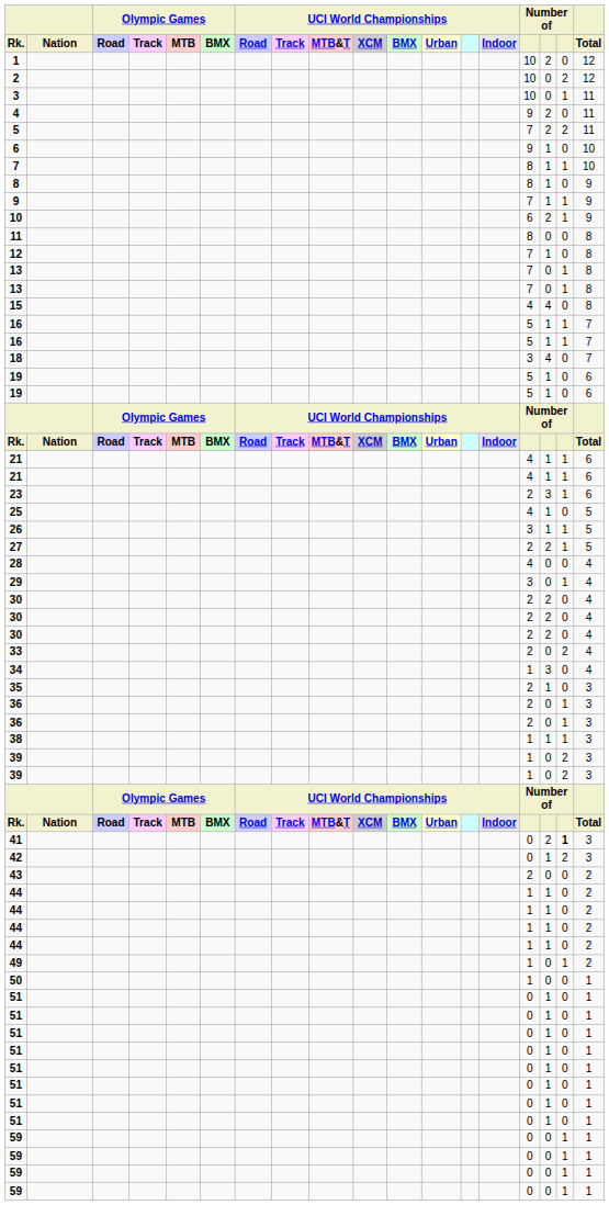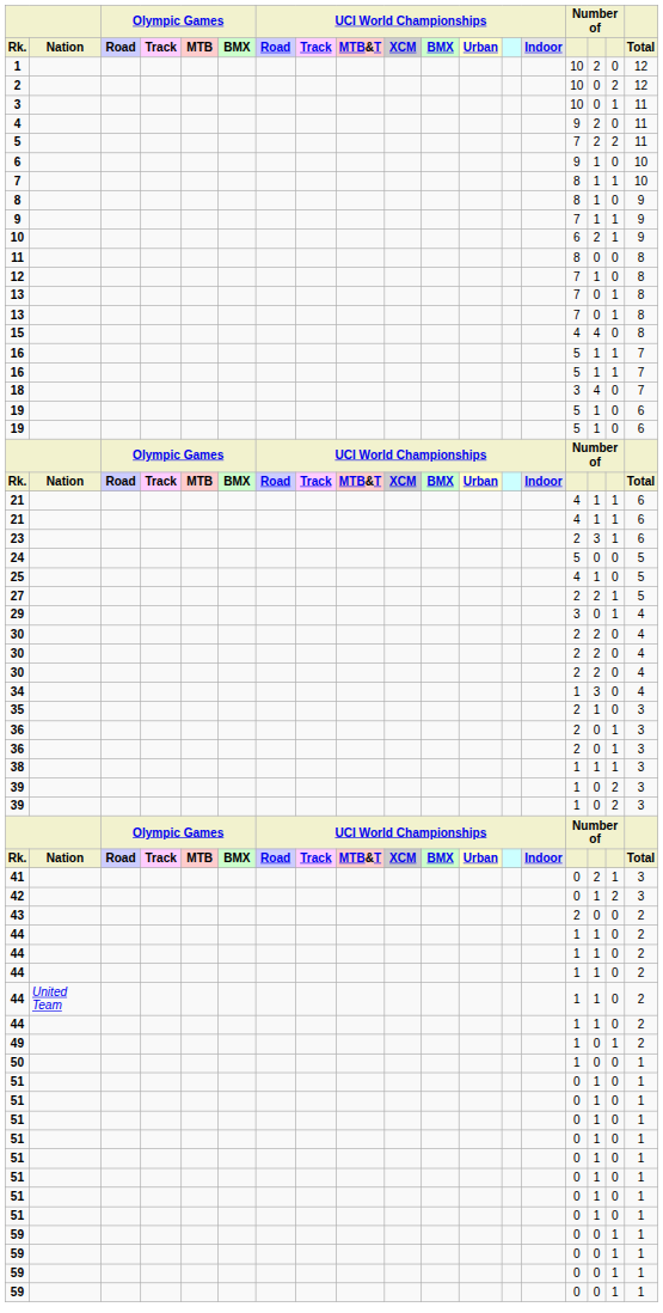 <table class="wikitable" style="margin-top:0em; text-align:center; font-size:100%;">
 <tr>
 <th colspan="2" style="background: #f2f2ce;"></th>
 <th colspan="4" style="background: #f2f2ce;"><a href='#'>Olympic Games</a></th>
 <th colspan="8" style="background: #f2f2ce;"><a href='#'>UCI World Championships</a></th>
 <th colspan="3" style="background: #f2f2ce;"><strong>Number of</strong></th>
 <th style="background: #f2f2ce;"></th>
 </tr>
 <tr>
 <th style="background-color:#f2f2ce; width:1.0em;">Rk.</th>
 <th style="background-color:#f2f2ce; width:10.7em;">Nation</th>
 <th style="background-color:#ccf; width:3.6em;;">Road</th>
 <th style="background-color:#fcf; width:3.6em;;">Track</th>
 <th style="background-color:#fcc; width:3.6em;;">MTB</th>
 <th style="background-color:#cfc; width:3.6em;;">BMX</th>
 <th style="background-color:#ccf; width:3.6em;;"><a href='#'>Road</a></th>
 <th style="background-color:#fcf; width:3.6em;;"><a href='#'>Track</a></th>
 <th style="background-color:#fcc; width:3.6em;;"><a href='#'>MTB</a>&<a href='#'>T</a></th>
 <th style="background-color:#ccc; width:3.6em;;"><a href='#'>XCM</a></th>
 <th style="background-color:#cfc; width:3.6em;;"><a href='#'>BMX</a></th>
 <th style="background-color:#ffc; width:3.6em;;"><a href='#'>Urban</a></th>
 <th style="background-color:#cff; width:3.6em;;"></th>
 <th style="background-color:#e5e5e5; width:3.6em;;"><a href='#'>Indoor</a></th>
 <th style="background-color:#f2f2ce; width:1.6em;;"></th>
 <th style="background-color:#f2f2ce; width:1.6em;;"></th>
 <th style="background-color:#f2f2ce; width:1.6em;;"></th>
 <th style="background-color:#f2f2ce; width:1.6em;;"><strong>Total</strong></th>
 </tr>
 <tr>
 <td><strong>1</strong></td>
 <td align=left></td>
 <td></td>
 <td></td>
 <td></td>
 <td></td>
 <td></td>
 <td></td>
 <td></td>
 <td></td>
 <td></td>
 <td></td>
 <td></td>
 <td></td>
 <td>10</td>
 <td>2</td>
 <td>0</td>
 <td>12</td>
 </tr>
 <tr>
 <td><strong>2</strong></td>
 <td align=left></td>
 <td></td>
 <td></td>
 <td></td>
 <td></td>
 <td></td>
 <td></td>
 <td></td>
 <td></td>
 <td></td>
 <td></td>
 <td></td>
 <td></td>
 <td>10</td>
 <td>0</td>
 <td>2</td>
 <td>12</td>
 </tr>
 <tr>
 <td><strong>3</strong></td>
 <td align=left></td>
 <td></td>
 <td></td>
 <td></td>
 <td></td>
 <td></td>
 <td></td>
 <td></td>
 <td></td>
 <td></td>
 <td></td>
 <td></td>
 <td></td>
 <td>10</td>
 <td>0</td>
 <td>1</td>
 <td>11</td>
 </tr>
 <tr>
 <td><strong>4</strong></td>
 <td align=left></td>
 <td></td>
 <td></td>
 <td></td>
 <td></td>
 <td></td>
 <td></td>
 <td></td>
 <td></td>
 <td></td>
 <td></td>
 <td></td>
 <td></td>
 <td>9</td>
 <td>2</td>
 <td>0</td>
 <td>11</td>
 </tr>
 <tr>
 <td><strong>5</strong></td>
 <td align=left></td>
 <td></td>
 <td></td>
 <td></td>
 <td></td>
 <td></td>
 <td></td>
 <td></td>
 <td></td>
 <td></td>
 <td></td>
 <td></td>
 <td></td>
 <td>7</td>
 <td>2</td>
 <td>2</td>
 <td>11</td>
 </tr>
 <tr>
 <td><strong>6</strong></td>
 <td align=left></td>
 <td></td>
 <td></td>
 <td></td>
 <td></td>
 <td></td>
 <td></td>
 <td></td>
 <td></td>
 <td></td>
 <td></td>
 <td></td>
 <td></td>
 <td>9</td>
 <td>1</td>
 <td>0</td>
 <td>10</td>
 </tr>
 <tr>
 <td><strong>7</strong></td>
 <td align=left></td>
 <td></td>
 <td></td>
 <td></td>
 <td></td>
 <td></td>
 <td></td>
 <td></td>
 <td></td>
 <td></td>
 <td></td>
 <td></td>
 <td></td>
 <td>8</td>
 <td>1</td>
 <td>1</td>
 <td>10</td>
 </tr>
 <tr>
 <td><strong>8</strong></td>
 <td align=left></td>
 <td></td>
 <td></td>
 <td></td>
 <td></td>
 <td></td>
 <td></td>
 <td></td>
 <td></td>
 <td></td>
 <td></td>
 <td></td>
 <td></td>
 <td>8</td>
 <td>1</td>
 <td>0</td>
 <td>9</td>
 </tr>
 <tr>
 <td><strong>9</strong></td>
 <td align=left></td>
 <td></td>
 <td></td>
 <td></td>
 <td></td>
 <td></td>
 <td></td>
 <td></td>
 <td></td>
 <td></td>
 <td></td>
 <td></td>
 <td></td>
 <td>7</td>
 <td>1</td>
 <td>1</td>
 <td>9</td>
 </tr>
 <tr>
 <td><strong>10</strong></td>
 <td align=left></td>
 <td></td>
 <td></td>
 <td></td>
 <td></td>
 <td></td>
 <td></td>
 <td></td>
 <td></td>
 <td></td>
 <td></td>
 <td></td>
 <td></td>
 <td>6</td>
 <td>2</td>
 <td>1</td>
 <td>9</td>
 </tr>
 <tr>
 <td><strong>11</strong></td>
 <td align=left></td>
 <td></td>
 <td></td>
 <td></td>
 <td></td>
 <td></td>
 <td></td>
 <td></td>
 <td></td>
 <td></td>
 <td></td>
 <td></td>
 <td></td>
 <td>8</td>
 <td>0</td>
 <td>0</td>
 <td>8</td>
 </tr>
 <tr>
 <td><strong>12</strong></td>
 <td align=left></td>
 <td></td>
 <td></td>
 <td></td>
 <td></td>
 <td></td>
 <td></td>
 <td></td>
 <td></td>
 <td></td>
 <td></td>
 <td></td>
 <td></td>
 <td>7</td>
 <td>1</td>
 <td>0</td>
 <td>8</td>
 </tr>
 <tr>
 <td><strong>13</strong></td>
 <td align=left></td>
 <td></td>
 <td></td>
 <td></td>
 <td></td>
 <td></td>
 <td></td>
 <td></td>
 <td></td>
 <td></td>
 <td></td>
 <td></td>
 <td></td>
 <td>7</td>
 <td>0</td>
 <td>1</td>
 <td>8</td>
 </tr>
 <tr>
 <td><strong>13</strong></td>
 <td align=left></td>
 <td></td>
 <td></td>
 <td></td>
 <td></td>
 <td></td>
 <td></td>
 <td></td>
 <td></td>
 <td></td>
 <td></td>
 <td></td>
 <td></td>
 <td>7</td>
 <td>0</td>
 <td>1</td>
 <td>8</td>
 </tr>
 <tr>
 <td><strong>15</strong></td>
 <td align=left></td>
 <td></td>
 <td></td>
 <td></td>
 <td></td>
 <td></td>
 <td></td>
 <td></td>
 <td></td>
 <td></td>
 <td></td>
 <td></td>
 <td></td>
 <td>4</td>
 <td>4</td>
 <td>0</td>
 <td>8</td>
 </tr>
 <tr>
 <td><strong>16</strong></td>
 <td align=left></td>
 <td></td>
 <td></td>
 <td></td>
 <td></td>
 <td></td>
 <td></td>
 <td></td>
 <td></td>
 <td></td>
 <td></td>
 <td></td>
 <td></td>
 <td>5</td>
 <td>1</td>
 <td>1</td>
 <td>7</td>
 </tr>
 <tr>
 <td><strong>16</strong></td>
 <td align=left></td>
 <td></td>
 <td></td>
 <td></td>
 <td></td>
 <td></td>
 <td></td>
 <td></td>
 <td></td>
 <td></td>
 <td></td>
 <td></td>
 <td></td>
 <td>5</td>
 <td>1</td>
 <td>1</td>
 <td>7</td>
 </tr>
 <tr>
 <td><strong>18</strong></td>
 <td align=left></td>
 <td></td>
 <td></td>
 <td></td>
 <td></td>
 <td></td>
 <td></td>
 <td></td>
 <td></td>
 <td></td>
 <td></td>
 <td></td>
 <td></td>
 <td>3</td>
 <td>4</td>
 <td>0</td>
 <td>7</td>
 </tr>
 <tr>
 <td><strong>19</strong></td>
 <td align=left></td>
 <td></td>
 <td></td>
 <td></td>
 <td></td>
 <td></td>
 <td></td>
 <td></td>
 <td></td>
 <td></td>
 <td></td>
 <td></td>
 <td></td>
 <td>5</td>
 <td>1</td>
 <td>0</td>
 <td>6</td>
 </tr>
 <tr>
 <td><strong>19</strong></td>
 <td align=left><em></em></td>
 <td></td>
 <td></td>
 <td></td>
 <td></td>
 <td></td>
 <td></td>
 <td></td>
 <td></td>
 <td></td>
 <td></td>
 <td></td>
 <td></td>
 <td>5</td>
 <td>1</td>
 <td>0</td>
 <td>6</td>
 </tr>
 <tr>
 <th colspan="2" style="background: #f2f2ce;"></th>
 <th colspan="4" style="background: #f2f2ce;"><a href='#'>Olympic Games</a></th>
 <th colspan="8" style="background: #f2f2ce;"><a href='#'>UCI World Championships</a></th>
 <th colspan="3" style="background: #f2f2ce;"><strong>Number of</strong></th>
 <th style="background: #f2f2ce;"></th>
 </tr>
 <tr>
 <th style="background-color:#f2f2ce; width:1.0em;">Rk.</th>
 <th style="background-color:#f2f2ce; width:10.7em;">Nation</th>
 <th style="background-color:#ccf; width:3.6em;;">Road</th>
 <th style="background-color:#fcf; width:3.6em;;">Track</th>
 <th style="background-color:#fcc; width:3.6em;;">MTB</th>
 <th style="background-color:#cfc; width:3.6em;;">BMX</th>
 <th style="background-color:#ccf; width:3.6em;;"><a href='#'>Road</a></th>
 <th style="background-color:#fcf; width:3.6em;;"><a href='#'>Track</a></th>
 <th style="background-color:#fcc; width:3.6em;;"><a href='#'>MTB</a>&<a href='#'>T</a></th>
 <th style="background-color:#ccc; width:3.6em;;"><a href='#'>XCM</a></th>
 <th style="background-color:#cfc; width:3.6em;;"><a href='#'>BMX</a></th>
 <th style="background-color:#ffc; width:3.6em;;"><a href='#'>Urban</a></th>
 <th style="background-color:#cff; width:3.6em;;"></th>
 <th style="background-color:#e5e5e5; width:3.6em;;"><a href='#'>Indoor</a></th>
 <th style="background-color:#f2f2ce; width:1.6em;;"></th>
 <th style="background-color:#f2f2ce; width:1.6em;;"></th>
 <th style="background-color:#f2f2ce; width:1.6em;;"></th>
 <th style="background-color:#f2f2ce; width:1.6em;;"><strong>Total</strong></th>
 </tr>
 <tr>
 <td><strong>21</strong></td>
 <td align=left><em></em></td>
 <td></td>
 <td></td>
 <td></td>
 <td></td>
 <td></td>
 <td></td>
 <td></td>
 <td></td>
 <td></td>
 <td></td>
 <td></td>
 <td></td>
 <td>4</td>
 <td>1</td>
 <td>1</td>
 <td>6</td>
 </tr>
 <tr>
 <td><strong>21</strong></td>
 <td align=left></td>
 <td></td>
 <td></td>
 <td></td>
 <td></td>
 <td></td>
 <td></td>
 <td></td>
 <td></td>
 <td></td>
 <td></td>
 <td></td>
 <td></td>
 <td>4</td>
 <td>1</td>
 <td>1</td>
 <td>6</td>
 </tr>
 <tr>
 <td><strong>23</strong></td>
 <td align=left></td>
 <td></td>
 <td></td>
 <td></td>
 <td></td>
 <td></td>
 <td></td>
 <td></td>
 <td></td>
 <td></td>
 <td></td>
 <td></td>
 <td></td>
 <td>2</td>
 <td>3</td>
 <td>1</td>
 <td>6</td>
 </tr>
 <tr>
+<td><strong>24</strong></td>
+<td align=left><em></em></td>
+<td></td>
+<td></td>
+<td></td>
+<td></td>
+<td></td>
+<td></td>
+<td></td>
+<td></td>
+<td></td>
+<td></td>
+<td></td>
+<td></td>
+<td>5</td>
+<td>0</td>
+<td>0</td>
+<td>5</td>
+</tr>
+<tr>
 <td><strong>25</strong></td>
 <td align=left></td>
 <td></td>
 <td></td>
 <td></td>
 <td></td>
 <td></td>
 <td></td>
 <td></td>
 <td></td>
 <td></td>
 <td></td>
 <td></td>
 <td></td>
 <td>4</td>
 <td>1</td>
 <td>0</td>
-<td>5</td>
-</tr>
-<tr>
-<td><strong>26</strong></td>
-<td align=left></td>
-<td></td>
-<td></td>
-<td></td>
-<td></td>
-<td></td>
-<td></td>
-<td></td>
-<td></td>
-<td></td>
-<td></td>
-<td></td>
-<td></td>
-<td>3</td>
-<td>1</td>
-<td>1</td>
 <td>5</td>
 </tr>
 <tr>
 <td><strong>27</strong></td>
 <td align=left></td>
 <td></td>
 <td></td>
 <td></td>
 <td></td>
 <td></td>
 <td></td>
 <td></td>
 <td></td>
 <td></td>
 <td></td>
 <td></td>
 <td></td>
 <td>2</td>
 <td>2</td>
 <td>1</td>
 <td>5</td>
-</tr>
-<tr>
-<td><strong>28</strong></td>
-<td align=left><em></em></td>
-<td></td>
-<td></td>
-<td></td>
-<td></td>
-<td></td>
-<td></td>
-<td></td>
-<td></td>
-<td></td>
-<td></td>
-<td></td>
-<td></td>
-<td>4</td>
-<td>0</td>
-<td>0</td>
-<td>4</td>
 </tr>
 <tr>
 <td><strong>29</strong></td>
 <td align=left></td>
 <td></td>
 <td></td>
 <td></td>
 <td></td>
 <td></td>
 <td></td>
 <td></td>
 <td></td>
 <td></td>
 <td></td>
 <td></td>
 <td></td>
 <td>3</td>
 <td>0</td>
 <td>1</td>
 <td>4</td>
 </tr>
 <tr>
 <td><strong>30</strong></td>
 <td align=left></td>
 <td></td>
 <td></td>
 <td></td>
 <td></td>
 <td></td>
 <td></td>
 <td></td>
 <td></td>
 <td></td>
 <td></td>
 <td></td>
 <td></td>
 <td>2</td>
 <td>2</td>
 <td>0</td>
 <td>4</td>
 </tr>
 <tr>
 <td><strong>30</strong></td>
 <td align=left></td>
 <td></td>
 <td></td>
 <td></td>
 <td></td>
 <td></td>
 <td></td>
 <td></td>
 <td></td>
 <td></td>
 <td></td>
 <td></td>
 <td></td>
 <td>2</td>
 <td>2</td>
 <td>0</td>
 <td>4</td>
 </tr>
 <tr>
 <td><strong>30</strong></td>
 <td align=left></td>
 <td></td>
 <td></td>
 <td></td>
 <td></td>
 <td></td>
 <td></td>
 <td></td>
 <td></td>
 <td></td>
 <td></td>
 <td></td>
 <td></td>
 <td>2</td>
 <td>2</td>
 <td>0</td>
-<td>4</td>
-</tr>
-<tr>
-<td><strong>33</strong></td>
-<td align=left></td>
-<td></td>
-<td></td>
-<td></td>
-<td></td>
-<td></td>
-<td></td>
-<td></td>
-<td></td>
-<td></td>
-<td></td>
-<td></td>
-<td></td>
-<td>2</td>
-<td>0</td>
-<td>2</td>
 <td>4</td>
 </tr>
 <tr>
 <td><strong>34</strong></td>
 <td align=left></td>
 <td></td>
 <td></td>
 <td></td>
 <td></td>
 <td></td>
 <td></td>
 <td></td>
 <td></td>
 <td></td>
 <td></td>
 <td></td>
 <td></td>
 <td>1</td>
 <td>3</td>
 <td>0</td>
 <td>4</td>
 </tr>
 <tr>
 <td><strong>35</strong></td>
 <td align=left></td>
 <td></td>
 <td></td>
 <td></td>
 <td></td>
 <td></td>
 <td></td>
 <td></td>
 <td></td>
 <td></td>
 <td></td>
 <td></td>
 <td></td>
 <td>2</td>
 <td>1</td>
 <td>0</td>
 <td>3</td>
 </tr>
 <tr>
 <td><strong>36</strong></td>
 <td align=left></td>
 <td></td>
 <td></td>
 <td></td>
 <td></td>
 <td></td>
 <td></td>
 <td></td>
 <td></td>
 <td></td>
 <td></td>
 <td></td>
 <td></td>
 <td>2</td>
 <td>0</td>
 <td>1</td>
 <td>3</td>
 </tr>
 <tr>
 <td><strong>36</strong></td>
 <td align=left></td>
 <td></td>
 <td></td>
 <td></td>
 <td></td>
 <td></td>
 <td></td>
 <td></td>
 <td></td>
 <td></td>
 <td></td>
 <td></td>
 <td></td>
 <td>2</td>
 <td>0</td>
 <td>1</td>
 <td>3</td>
 </tr>
 <tr>
 <td><strong>38</strong></td>
 <td align=left></td>
 <td></td>
 <td></td>
 <td></td>
 <td></td>
 <td></td>
 <td></td>
 <td></td>
 <td></td>
 <td></td>
 <td></td>
 <td></td>
 <td></td>
 <td>1</td>
 <td>1</td>
 <td>1</td>
 <td>3</td>
 </tr>
 <tr>
 <td><strong>39</strong></td>
 <td align=left></td>
 <td></td>
 <td></td>
 <td></td>
 <td></td>
 <td></td>
 <td></td>
 <td></td>
 <td></td>
 <td></td>
 <td></td>
 <td></td>
 <td></td>
 <td>1</td>
 <td>0</td>
 <td>2</td>
 <td>3</td>
 </tr>
 <tr>
 <td><strong>39</strong></td>
 <td align=left></td>
 <td></td>
 <td></td>
 <td></td>
 <td></td>
 <td></td>
 <td></td>
 <td></td>
 <td></td>
 <td></td>
 <td></td>
 <td></td>
 <td></td>
 <td>1</td>
 <td>0</td>
 <td>2</td>
 <td>3</td>
 </tr>
 <tr>
 <th colspan="2" style="background: #f2f2ce;"></th>
 <th colspan="4" style="background: #f2f2ce;"><a href='#'>Olympic Games</a></th>
 <th colspan="8" style="background: #f2f2ce;"><a href='#'>UCI World Championships</a></th>
 <th colspan="3" style="background: #f2f2ce;"><strong>Number of</strong></th>
 <th style="background: #f2f2ce;"></th>
 </tr>
 <tr>
 <th style="background-color:#f2f2ce; width:1.0em;">Rk.</th>
 <th style="background-color:#f2f2ce; width:10.7em;">Nation</th>
 <th style="background-color:#ccf; width:3.6em;;">Road</th>
 <th style="background-color:#fcf; width:3.6em;;">Track</th>
 <th style="background-color:#fcc; width:3.6em;;">MTB</th>
 <th style="background-color:#cfc; width:3.6em;;">BMX</th>
 <th style="background-color:#ccf; width:3.6em;;"><a href='#'>Road</a></th>
 <th style="background-color:#fcf; width:3.6em;;"><a href='#'>Track</a></th>
 <th style="background-color:#fcc; width:3.6em;;"><a href='#'>MTB</a>&<a href='#'>T</a></th>
 <th style="background-color:#ccc; width:3.6em;;"><a href='#'>XCM</a></th>
 <th style="background-color:#cfc; width:3.6em;;"><a href='#'>BMX</a></th>
 <th style="background-color:#ffc; width:3.6em;;"><a href='#'>Urban</a></th>
 <th style="background-color:#cff; width:3.6em;;"></th>
 <th style="background-color:#e5e5e5; width:3.6em;;"><a href='#'>Indoor</a></th>
 <th style="background-color:#f2f2ce; width:1.6em;;"></th>
 <th style="background-color:#f2f2ce; width:1.6em;;"></th>
 <th style="background-color:#f2f2ce; width:1.6em;;"></th>
 <th style="background-color:#f2f2ce; width:1.6em;;"><strong>Total</strong></th>
 </tr>
 <tr>
 <td><strong>41</strong></td>
 <td align=left></td>
 <td></td>
 <td></td>
 <td></td>
 <td></td>
 <td></td>
 <td></td>
 <td></td>
 <td></td>
 <td></td>
 <td></td>
 <td></td>
 <td></td>
 <td>0</td>
 <td>2</td>
-<td><strong>1</strong></td>
+<td>1</td>
 <td>3</td>
 </tr>
 <tr>
 <td><strong>42</strong></td>
 <td align=left></td>
 <td></td>
 <td></td>
 <td></td>
 <td></td>
 <td></td>
 <td></td>
 <td></td>
 <td></td>
 <td></td>
 <td></td>
 <td></td>
 <td></td>
 <td>0</td>
 <td>1</td>
 <td>2</td>
 <td>3</td>
 </tr>
 <tr>
 <td><strong>43</strong></td>
 <td align=left></td>
 <td></td>
 <td></td>
 <td></td>
 <td></td>
 <td></td>
 <td></td>
 <td></td>
 <td></td>
 <td></td>
 <td></td>
 <td></td>
 <td></td>
 <td>2</td>
 <td>0</td>
 <td>0</td>
 <td>2</td>
 </tr>
 <tr>
 <td><strong>44</strong></td>
 <td align=left></td>
 <td></td>
 <td></td>
 <td></td>
 <td></td>
 <td></td>
 <td></td>
 <td></td>
 <td></td>
 <td></td>
 <td></td>
 <td></td>
 <td></td>
 <td>1</td>
 <td>1</td>
 <td>0</td>
 <td>2</td>
 </tr>
 <tr>
 <td><strong>44</strong></td>
 <td align=left></td>
 <td></td>
 <td></td>
 <td></td>
 <td></td>
 <td></td>
 <td></td>
 <td></td>
 <td></td>
 <td></td>
 <td></td>
 <td></td>
 <td></td>
 <td>1</td>
 <td>1</td>
 <td>0</td>
 <td>2</td>
 </tr>
 <tr>
 <td><strong>44</strong></td>
 <td align=left></td>
+<td></td>
+<td></td>
+<td></td>
+<td></td>
+<td></td>
+<td></td>
+<td></td>
+<td></td>
+<td></td>
+<td></td>
+<td></td>
+<td></td>
+<td>1</td>
+<td>1</td>
+<td>0</td>
+<td>2</td>
+</tr>
+<tr>
+<td><strong>44</strong></td>
+<td align=left><em> <a href='#'>United Team</a></em></td>
 <td></td>
 <td></td>
 <td></td>
 <td></td>
 <td></td>
 <td></td>
 <td></td>
 <td></td>
 <td></td>
 <td></td>
 <td></td>
 <td></td>
 <td>1</td>
 <td>1</td>
 <td>0</td>
 <td>2</td>
 </tr>
 <tr>
 <td><strong>44</strong></td>
 <td align=left></td>
 <td></td>
 <td></td>
 <td></td>
 <td></td>
 <td></td>
 <td></td>
 <td></td>
 <td></td>
 <td></td>
 <td></td>
 <td></td>
 <td></td>
 <td>1</td>
 <td>1</td>
 <td>0</td>
 <td>2</td>
 </tr>
 <tr>
 <td><strong>49</strong></td>
 <td align=left></td>
 <td></td>
 <td></td>
 <td></td>
 <td></td>
 <td></td>
 <td></td>
 <td></td>
 <td></td>
 <td></td>
 <td></td>
 <td></td>
 <td></td>
 <td>1</td>
 <td>0</td>
 <td>1</td>
 <td>2</td>
 </tr>
 <tr>
 <td><strong>50</strong></td>
 <td align=left></td>
 <td></td>
 <td></td>
 <td></td>
 <td></td>
 <td></td>
 <td></td>
 <td></td>
 <td></td>
 <td></td>
 <td></td>
 <td></td>
 <td></td>
 <td>1</td>
 <td>0</td>
 <td>0</td>
 <td>1</td>
 </tr>
 <tr>
 <td><strong>51</strong></td>
 <td align=left></td>
 <td></td>
 <td></td>
 <td></td>
 <td></td>
 <td></td>
 <td></td>
 <td></td>
 <td></td>
 <td></td>
 <td></td>
 <td></td>
 <td></td>
 <td>0</td>
 <td>1</td>
 <td>0</td>
 <td>1</td>
 </tr>
 <tr>
 <td><strong>51</strong></td>
 <td align=left><em></em></td>
 <td></td>
 <td></td>
 <td></td>
 <td></td>
 <td></td>
 <td></td>
 <td></td>
 <td></td>
 <td></td>
 <td></td>
 <td></td>
 <td></td>
 <td>0</td>
 <td>1</td>
 <td>0</td>
 <td>1</td>
 </tr>
 <tr>
 <td><strong>51</strong></td>
 <td align=left></td>
 <td></td>
 <td></td>
 <td></td>
 <td></td>
 <td></td>
 <td></td>
 <td></td>
 <td></td>
 <td></td>
 <td></td>
 <td></td>
 <td></td>
 <td>0</td>
 <td>1</td>
 <td>0</td>
 <td>1</td>
 </tr>
 <tr>
 <td><strong>51</strong></td>
 <td align=left></td>
 <td></td>
 <td></td>
 <td></td>
 <td></td>
 <td></td>
 <td></td>
 <td></td>
 <td></td>
 <td></td>
 <td></td>
 <td></td>
 <td></td>
 <td>0</td>
 <td>1</td>
 <td>0</td>
 <td>1</td>
 </tr>
 <tr>
 <td><strong>51</strong></td>
 <td align=left></td>
 <td></td>
 <td></td>
 <td></td>
 <td></td>
 <td></td>
 <td></td>
 <td></td>
 <td></td>
 <td></td>
 <td></td>
 <td></td>
 <td></td>
 <td>0</td>
 <td>1</td>
 <td>0</td>
 <td>1</td>
 </tr>
 <tr>
 <td><strong>51</strong></td>
 <td align=left></td>
 <td></td>
 <td></td>
 <td></td>
 <td></td>
 <td></td>
 <td></td>
 <td></td>
 <td></td>
 <td></td>
 <td></td>
 <td></td>
 <td></td>
 <td>0</td>
 <td>1</td>
 <td>0</td>
 <td>1</td>
 </tr>
 <tr>
 <td><strong>51</strong></td>
 <td align=left></td>
 <td></td>
 <td></td>
 <td></td>
 <td></td>
 <td></td>
 <td></td>
 <td></td>
 <td></td>
 <td></td>
 <td></td>
 <td></td>
 <td></td>
 <td>0</td>
 <td>1</td>
 <td>0</td>
 <td>1</td>
 </tr>
 <tr>
 <td><strong>51</strong></td>
 <td align=left></td>
 <td></td>
 <td></td>
 <td></td>
 <td></td>
 <td></td>
 <td></td>
 <td></td>
 <td></td>
 <td></td>
 <td></td>
 <td></td>
 <td></td>
 <td>0</td>
 <td>1</td>
 <td>0</td>
 <td>1</td>
 </tr>
 <tr>
 <td><strong>59</strong></td>
 <td align=left></td>
 <td></td>
 <td></td>
 <td></td>
 <td></td>
 <td></td>
 <td></td>
 <td></td>
 <td></td>
 <td></td>
 <td></td>
 <td></td>
 <td></td>
 <td>0</td>
 <td>0</td>
 <td>1</td>
 <td>1</td>
 </tr>
 <tr>
 <td><strong>59</strong></td>
 <td align=left></td>
 <td></td>
 <td></td>
 <td></td>
 <td></td>
 <td></td>
 <td></td>
 <td></td>
 <td></td>
 <td></td>
 <td></td>
 <td></td>
 <td></td>
 <td>0</td>
 <td>0</td>
 <td>1</td>
 <td>1</td>
 </tr>
 <tr>
 <td><strong>59</strong></td>
 <td align=left></td>
 <td></td>
 <td></td>
 <td></td>
 <td></td>
 <td></td>
 <td></td>
 <td></td>
 <td></td>
 <td></td>
 <td></td>
 <td></td>
 <td></td>
 <td>0</td>
 <td>0</td>
 <td>1</td>
 <td>1</td>
 </tr>
 <tr>
 <td><strong>59</strong></td>
 <td align=left><em></em></td>
 <td></td>
 <td></td>
 <td></td>
 <td></td>
 <td></td>
 <td></td>
 <td></td>
 <td></td>
 <td></td>
 <td></td>
 <td></td>
 <td></td>
 <td>0</td>
 <td>0</td>
 <td>1</td>
 <td>1</td>
 </tr>
 </table>
